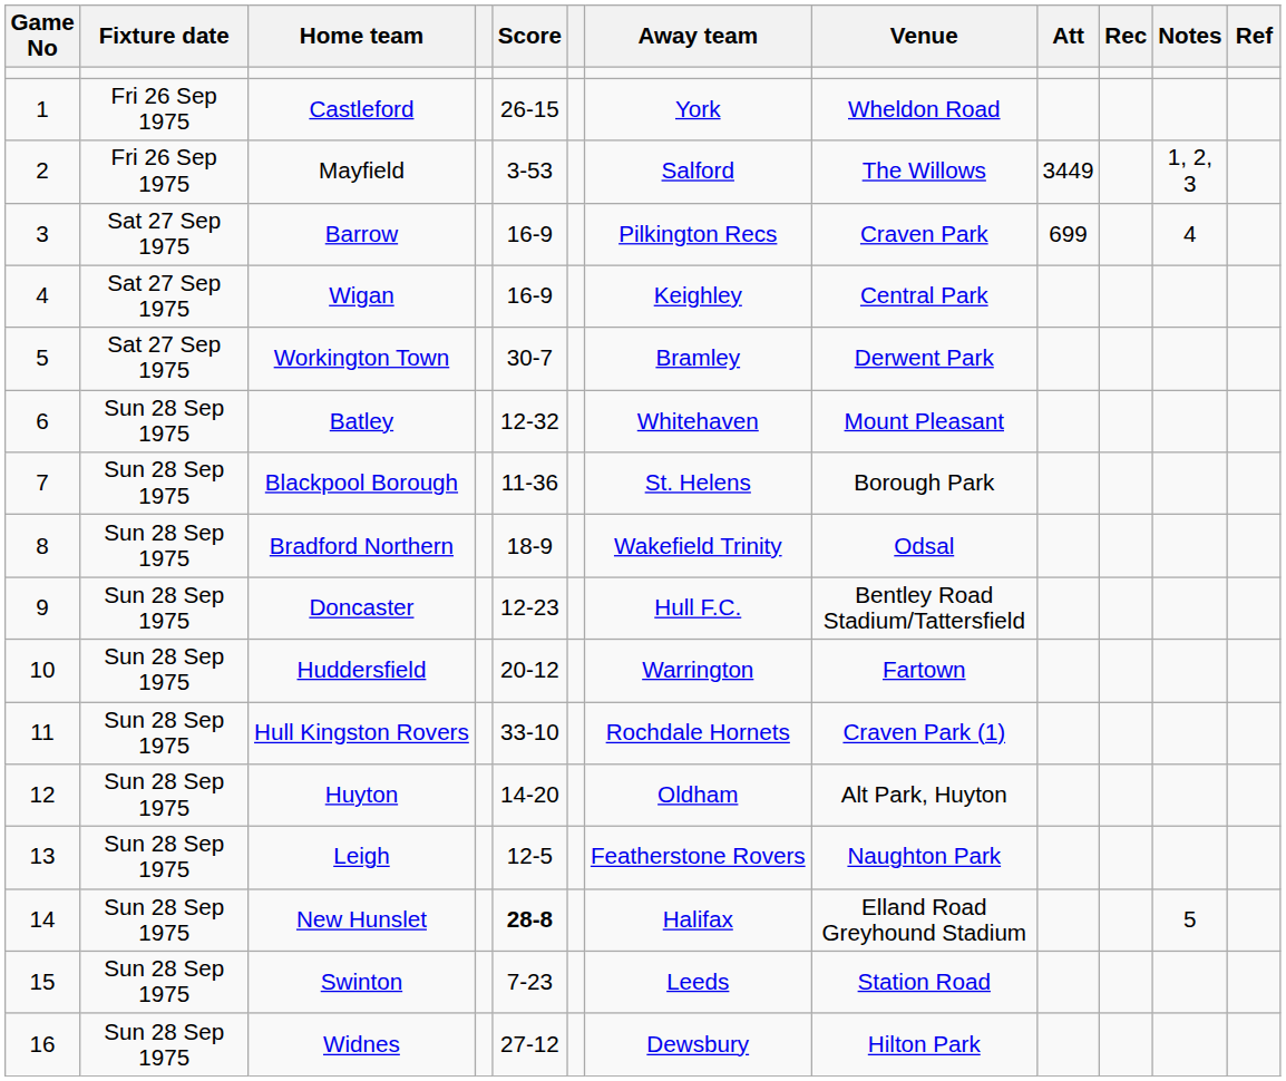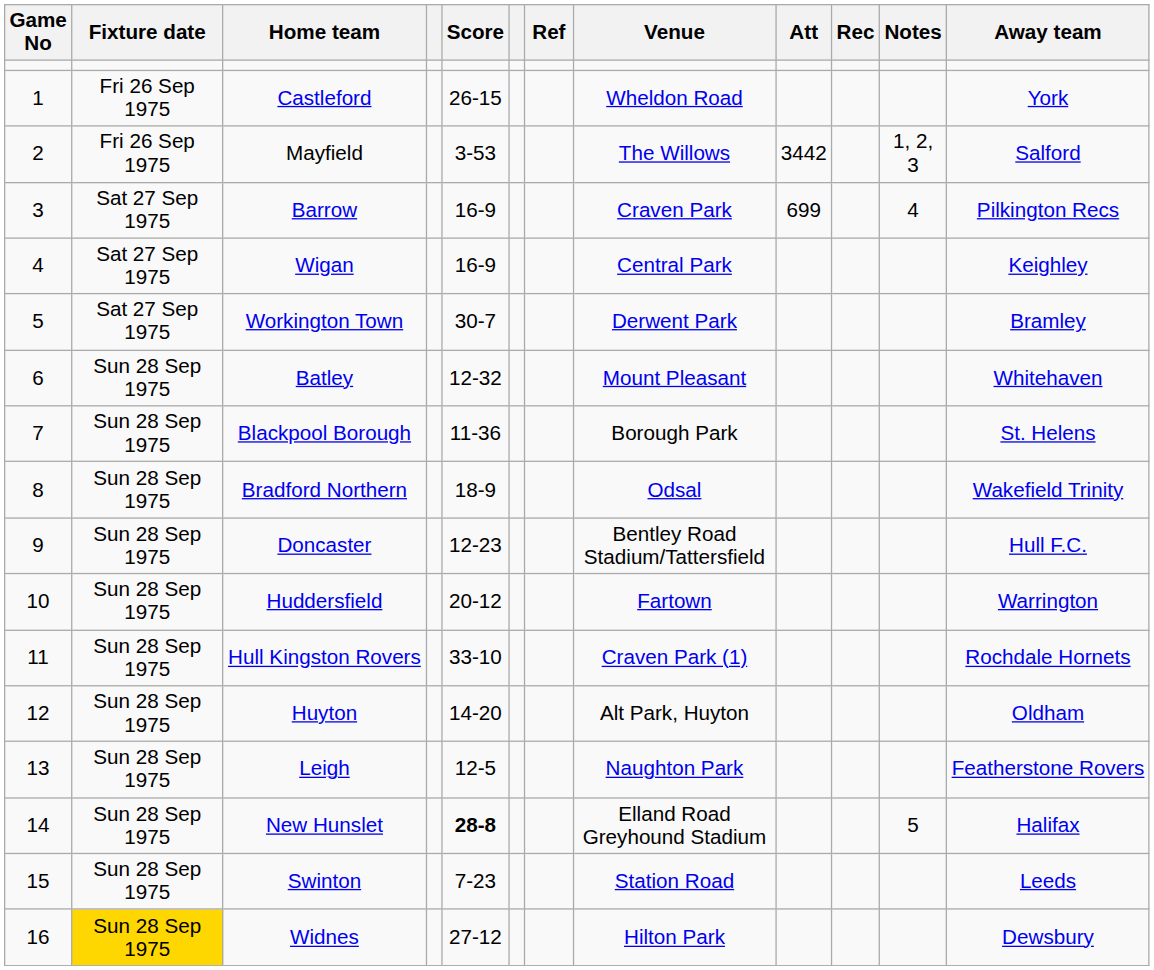 <table class="wikitable" style="text-align:center;">
 <tr>
 <th width=10 abbr="No">Game No</th>
 <th width=110 abbr="Date">Fixture date</th>
 <th width=150 abbr="Home team">Home team</th>
 <th width=5 abbr="space"></th>
 <th width=20 abbr="Score">Score</th>
 <th width=5 abbr="space"></th>
-<th width=150 abbr="Away team">Away team</th>
+<th width=30 abbr="Ref">Ref</th>
 <th width=150 abbr="Venue">Venue</th>
 <th width=30 abbr="Att">Att</th>
 <th width=30 abbr="Rec">Rec</th>
 <th width=20 abbr="Notes">Notes</th>
-<th width=30 abbr="Ref">Ref</th>
+<th width=150 abbr="Away team">Away team</th>
 </tr>
 <tr>
 <td></td>
 <td></td>
 <td></td>
 <td></td>
 <td></td>
 <td></td>
 <td></td>
 <td></td>
 <td></td>
 <td></td>
 <td></td>
 <td></td>
 </tr>
 <tr>
 <td>1</td>
 <td>Fri 26 Sep 1975</td>
 <td><a href='#'>Castleford</a></td>
 <td></td>
 <td>26-15</td>
 <td></td>
-<td><a href='#'>York</a></td>
+<td></td>
 <td><a href='#'>Wheldon Road</a></td>
 <td></td>
 <td></td>
 <td></td>
-<td></td>
+<td><a href='#'>York</a></td>
 </tr>
 <tr>
 <td>2</td>
 <td>Fri 26 Sep 1975</td>
 <td>Mayfield</td>
 <td></td>
 <td>3-53</td>
 <td></td>
-<td><a href='#'>Salford</a></td>
+<td></td>
 <td><a href='#'>The Willows</a></td>
-<td>3449</td>
+<td>3442</td>
 <td></td>
 <td>1, 2, 3</td>
-<td></td>
+<td><a href='#'>Salford</a></td>
 </tr>
 <tr>
 <td>3</td>
 <td>Sat 27 Sep 1975</td>
 <td><a href='#'>Barrow</a></td>
 <td></td>
 <td>16-9</td>
 <td></td>
-<td><a href='#'>Pilkington Recs</a></td>
+<td></td>
 <td><a href='#'>Craven Park</a></td>
 <td>699</td>
 <td></td>
 <td>4</td>
-<td></td>
+<td><a href='#'>Pilkington Recs</a></td>
 </tr>
 <tr>
 <td>4</td>
 <td>Sat 27 Sep 1975</td>
 <td><a href='#'>Wigan</a></td>
 <td></td>
 <td>16-9</td>
 <td></td>
-<td><a href='#'>Keighley</a></td>
+<td></td>
 <td><a href='#'>Central Park</a></td>
 <td></td>
 <td></td>
 <td></td>
-<td></td>
+<td><a href='#'>Keighley</a></td>
 </tr>
 <tr>
 <td>5</td>
 <td>Sat 27 Sep 1975</td>
 <td><a href='#'>Workington Town</a></td>
 <td></td>
 <td>30-7</td>
 <td></td>
-<td><a href='#'>Bramley</a></td>
+<td></td>
 <td><a href='#'>Derwent Park</a></td>
 <td></td>
 <td></td>
 <td></td>
-<td></td>
+<td><a href='#'>Bramley</a></td>
 </tr>
 <tr>
 <td>6</td>
 <td>Sun 28 Sep 1975</td>
 <td><a href='#'>Batley</a></td>
 <td></td>
 <td>12-32</td>
 <td></td>
-<td><a href='#'>Whitehaven</a></td>
+<td></td>
 <td><a href='#'>Mount Pleasant</a></td>
 <td></td>
 <td></td>
 <td></td>
-<td></td>
+<td><a href='#'>Whitehaven</a></td>
 </tr>
 <tr>
 <td>7</td>
 <td>Sun 28 Sep 1975</td>
 <td><a href='#'>Blackpool Borough</a></td>
 <td></td>
 <td>11-36</td>
 <td></td>
-<td><a href='#'>St. Helens</a></td>
+<td></td>
 <td>Borough Park</td>
 <td></td>
 <td></td>
 <td></td>
-<td></td>
+<td><a href='#'>St. Helens</a></td>
 </tr>
 <tr>
 <td>8</td>
 <td>Sun 28 Sep 1975</td>
 <td><a href='#'>Bradford Northern</a></td>
 <td></td>
 <td>18-9</td>
 <td></td>
-<td><a href='#'>Wakefield Trinity</a></td>
+<td></td>
 <td><a href='#'>Odsal</a></td>
 <td></td>
 <td></td>
 <td></td>
-<td></td>
+<td><a href='#'>Wakefield Trinity</a></td>
 </tr>
 <tr>
 <td>9</td>
 <td>Sun 28 Sep 1975</td>
 <td><a href='#'>Doncaster</a></td>
 <td></td>
 <td>12-23</td>
 <td></td>
-<td><a href='#'>Hull F.C.</a></td>
+<td></td>
 <td>Bentley Road Stadium/Tattersfield</td>
 <td></td>
 <td></td>
 <td></td>
-<td></td>
+<td><a href='#'>Hull F.C.</a></td>
 </tr>
 <tr>
 <td>10</td>
 <td>Sun 28 Sep 1975</td>
 <td><a href='#'>Huddersfield</a></td>
 <td></td>
 <td>20-12</td>
 <td></td>
-<td><a href='#'>Warrington</a></td>
+<td></td>
 <td><a href='#'>Fartown</a></td>
 <td></td>
 <td></td>
 <td></td>
-<td></td>
+<td><a href='#'>Warrington</a></td>
 </tr>
 <tr>
 <td>11</td>
 <td>Sun 28 Sep 1975</td>
 <td><a href='#'>Hull Kingston Rovers</a></td>
 <td></td>
 <td>33-10</td>
 <td></td>
-<td><a href='#'>Rochdale Hornets</a></td>
+<td></td>
 <td><a href='#'>Craven Park (1)</a></td>
 <td></td>
 <td></td>
 <td></td>
-<td></td>
+<td><a href='#'>Rochdale Hornets</a></td>
 </tr>
 <tr>
 <td>12</td>
 <td>Sun 28 Sep 1975</td>
 <td><a href='#'>Huyton</a></td>
 <td></td>
 <td>14-20</td>
 <td></td>
-<td><a href='#'>Oldham</a></td>
+<td></td>
 <td>Alt Park, Huyton</td>
 <td></td>
 <td></td>
 <td></td>
-<td></td>
+<td><a href='#'>Oldham</a></td>
 </tr>
 <tr>
 <td>13</td>
 <td>Sun 28 Sep 1975</td>
 <td><a href='#'>Leigh</a></td>
 <td></td>
 <td>12-5</td>
 <td></td>
-<td><a href='#'>Featherstone Rovers</a></td>
+<td></td>
 <td><a href='#'>Naughton Park</a></td>
 <td></td>
 <td></td>
 <td></td>
-<td></td>
+<td><a href='#'>Featherstone Rovers</a></td>
 </tr>
 <tr>
 <td>14</td>
 <td>Sun 28 Sep 1975</td>
 <td><a href='#'>New Hunslet</a></td>
 <td></td>
 <td><strong>28-8</strong></td>
 <td></td>
-<td><a href='#'>Halifax</a></td>
+<td></td>
 <td>Elland Road Greyhound Stadium</td>
 <td></td>
 <td></td>
 <td>5</td>
-<td></td>
+<td><a href='#'>Halifax</a></td>
 </tr>
 <tr>
 <td>15</td>
 <td>Sun 28 Sep 1975</td>
 <td><a href='#'>Swinton</a></td>
 <td></td>
 <td>7-23</td>
 <td></td>
-<td><a href='#'>Leeds</a></td>
+<td></td>
 <td><a href='#'>Station Road</a></td>
 <td></td>
 <td></td>
 <td></td>
-<td></td>
+<td><a href='#'>Leeds</a></td>
 </tr>
 <tr>
 <td>16</td>
-<td>Sun 28 Sep 1975</td>
+<td style="background: gold;">Sun 28 Sep 1975</td>
 <td><a href='#'>Widnes</a></td>
 <td></td>
 <td>27-12</td>
 <td></td>
-<td><a href='#'>Dewsbury</a></td>
+<td></td>
 <td><a href='#'>Hilton Park</a></td>
 <td></td>
 <td></td>
 <td></td>
-<td></td>
+<td><a href='#'>Dewsbury</a></td>
 </tr>
 </table>
